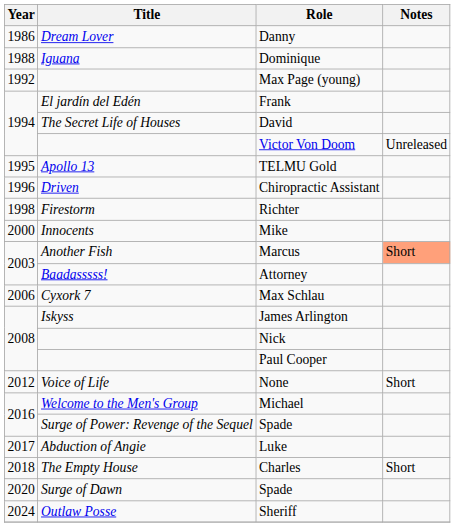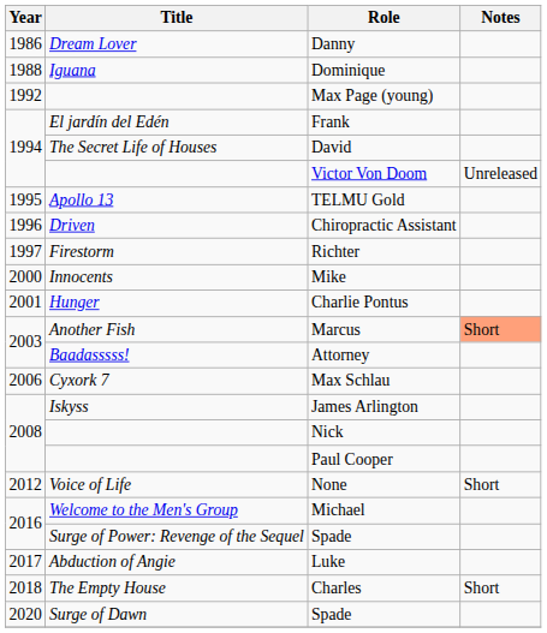 <table class="wikitable sortable">
 <tr>
 <th>Year</th>
 <th>Title</th>
 <th>Role</th>
 <th class="unsortable">Notes</th>
 </tr>
 <tr>
 <td>1986</td>
 <td><em><a href='#'>Dream Lover</a></em></td>
 <td>Danny</td>
 <td></td>
 </tr>
 <tr>
 <td>1988</td>
 <td><em><a href='#'>Iguana</a></em></td>
 <td>Dominique</td>
 <td></td>
 </tr>
 <tr>
 <td>1992</td>
 <td><em></em></td>
 <td>Max Page (young)</td>
 <td></td>
 </tr>
 <tr>
 <td rowspan="3">1994</td>
 <td><em>El jardín del Edén</em></td>
 <td>Frank</td>
 <td></td>
 </tr>
 <tr>
 <td><em>The Secret Life of Houses</em></td>
 <td>David</td>
 <td></td>
 </tr>
 <tr>
 <td><em></em></td>
 <td><a href='#'>Victor Von Doom</a></td>
 <td>Unreleased</td>
 </tr>
 <tr>
 <td>1995</td>
 <td><em><a href='#'>Apollo 13</a></em></td>
 <td>TELMU Gold</td>
 <td></td>
 </tr>
 <tr>
 <td>1996</td>
 <td><em><a href='#'>Driven</a></em></td>
 <td>Chiropractic Assistant</td>
 <td></td>
 </tr>
 <tr>
-<td>1998</td>
+<td>1997</td>
 <td><em>Firestorm</em></td>
 <td>Richter</td>
 <td></td>
 </tr>
 <tr>
 <td>2000</td>
 <td><em>Innocents</em></td>
 <td>Mike</td>
+<td></td>
+</tr>
+<tr>
+<td>2001</td>
+<td><em><a href='#'>Hunger</a></em></td>
+<td>Charlie Pontus</td>
 <td></td>
 </tr>
 <tr>
 <td rowspan="2">2003</td>
 <td><em>Another Fish</em></td>
 <td>Marcus</td>
 <td style="background: lightsalmon;">Short</td>
 </tr>
 <tr>
 <td><em><a href='#'>Baadasssss!</a></em></td>
 <td>Attorney</td>
 <td></td>
 </tr>
 <tr>
 <td>2006</td>
 <td><em>Cyxork 7</em></td>
 <td>Max Schlau</td>
 <td></td>
 </tr>
 <tr>
 <td rowspan="3">2008</td>
 <td><em>Iskyss</em></td>
 <td>James Arlington</td>
 <td></td>
 </tr>
 <tr>
 <td><em></em></td>
 <td>Nick</td>
 <td></td>
 </tr>
 <tr>
 <td><em></em></td>
 <td>Paul Cooper</td>
 <td></td>
 </tr>
 <tr>
 <td>2012</td>
 <td><em>Voice of Life</em></td>
 <td>None</td>
 <td>Short</td>
 </tr>
 <tr>
 <td rowspan="2">2016</td>
 <td><em><a href='#'>Welcome to the Men's Group</a></em></td>
 <td>Michael</td>
 <td></td>
 </tr>
 <tr>
 <td><em>Surge of Power: Revenge of the Sequel</em></td>
 <td>Spade</td>
 <td></td>
 </tr>
 <tr>
 <td>2017</td>
 <td><em>Abduction of Angie</em></td>
 <td>Luke</td>
 <td></td>
 </tr>
 <tr>
 <td>2018</td>
 <td><em>The Empty House</em></td>
 <td>Charles</td>
 <td>Short</td>
 </tr>
 <tr>
 <td>2020</td>
 <td><em>Surge of Dawn</em></td>
 <td>Spade</td>
 <td></td>
 </tr>
 <tr>
-<td>2024</td>
-<td><em><a href='#'>Outlaw Posse</a></em></td>
-<td>Sheriff</td>
-<td></td>
-</tr>
-<tr>
 </tr>
 </table>
